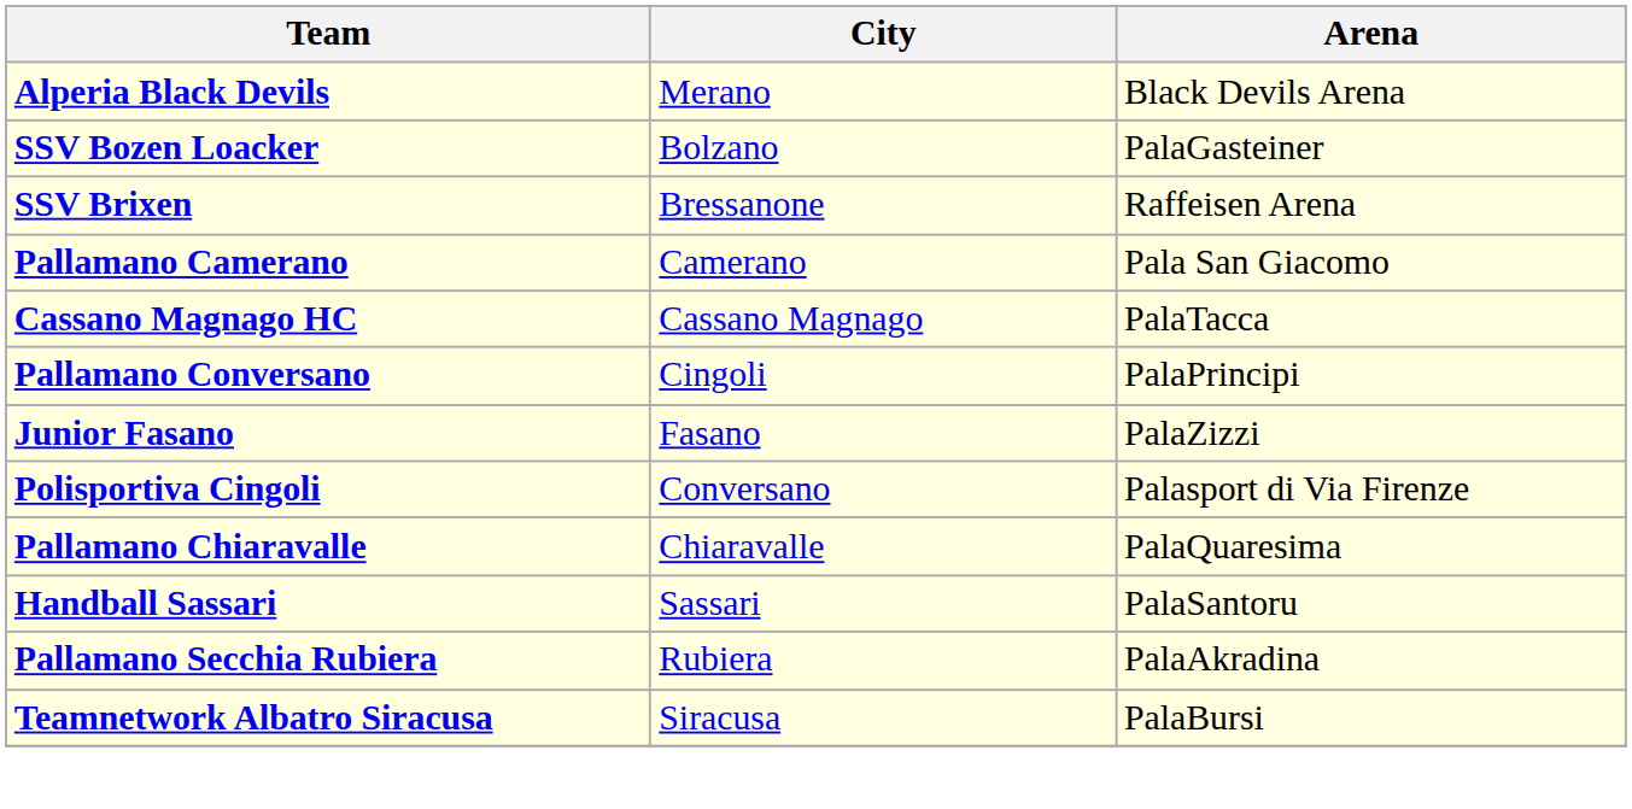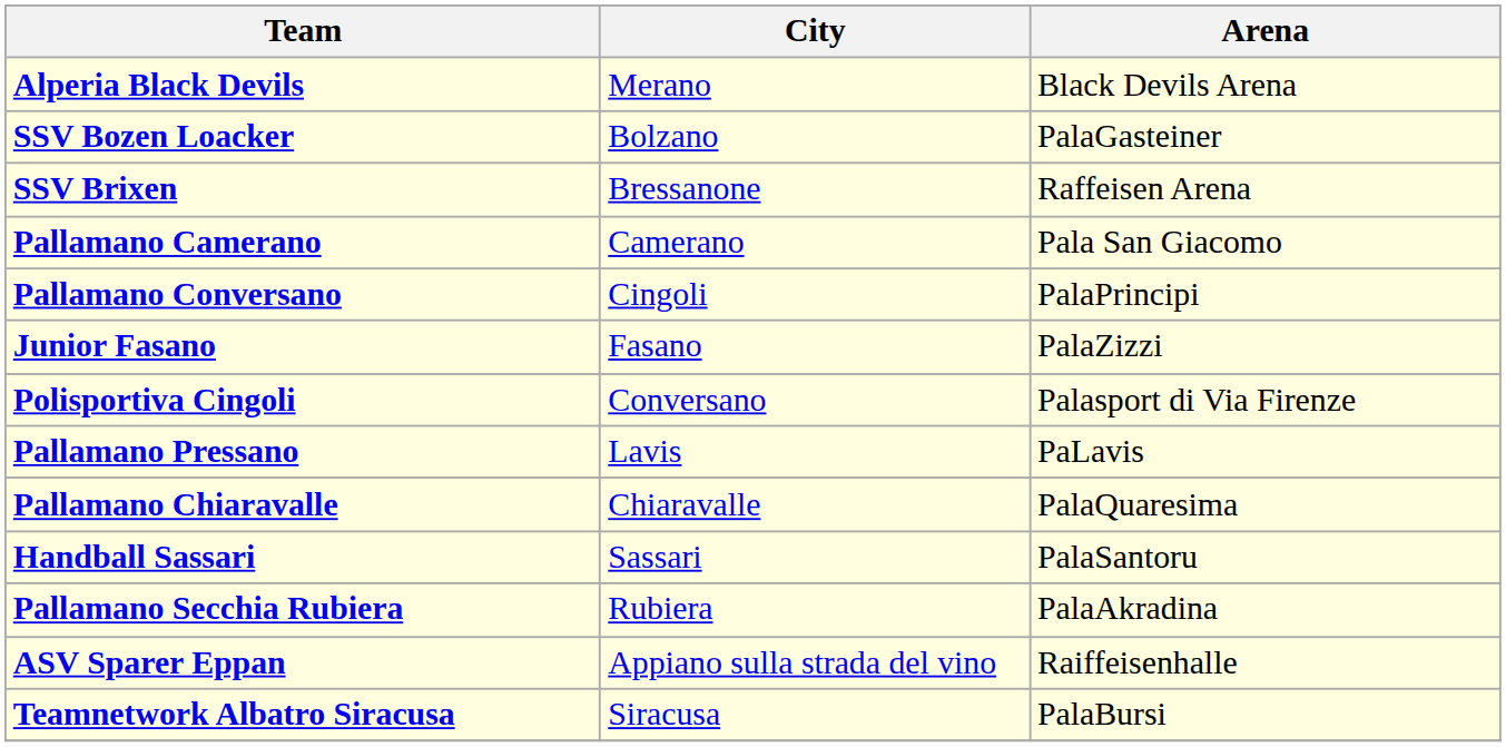 <table class="wikitable sortable">
 <tr align=center>
 <th width=280>Team</th>
 <th width=200>City</th>
 <th width=220>Arena</th>
 </tr>
 <tr bgcolor=ffffe0>
 <td><strong><a href='#'>Alperia Black Devils</a></strong></td>
 <td><a href='#'>Merano</a></td>
 <td>Black Devils Arena</td>
 </tr>
 <tr bgcolor=ffffe0>
 <td><strong><a href='#'>SSV Bozen Loacker</a></strong></td>
 <td><a href='#'>Bolzano</a></td>
 <td>PalaGasteiner</td>
 </tr>
 <tr bgcolor=ffffe0>
 <td><strong><a href='#'>SSV Brixen</a></strong></td>
 <td><a href='#'>Bressanone</a></td>
 <td>Raffeisen Arena</td>
 </tr>
 <tr bgcolor=ffffe0>
 <td><strong><a href='#'>Pallamano Camerano</a></strong></td>
 <td><a href='#'>Camerano</a></td>
 <td>Pala San Giacomo</td>
 </tr>
 <tr bgcolor=ffffe0>
-<td><strong><a href='#'>Cassano Magnago HC</a></strong></td>
-<td><a href='#'>Cassano Magnago</a></td>
-<td>PalaTacca</td>
-</tr>
-<tr bgcolor=ffffe0>
 <td><strong><a href='#'>Pallamano Conversano</a></strong></td>
 <td><a href='#'>Cingoli</a></td>
 <td>PalaPrincipi</td>
 </tr>
 <tr bgcolor=ffffe0>
 <td><strong><a href='#'>Junior Fasano</a></strong></td>
 <td><a href='#'>Fasano</a></td>
 <td>PalaZizzi</td>
 </tr>
 <tr bgcolor=ffffe0>
 <td><strong><a href='#'>Polisportiva Cingoli</a></strong></td>
 <td><a href='#'>Conversano</a></td>
 <td>Palasport di Via Firenze</td>
+</tr>
+<tr bgcolor=ffffe0>
+<td><strong><a href='#'>Pallamano Pressano</a></strong></td>
+<td><a href='#'>Lavis</a></td>
+<td>PaLavis</td>
 </tr>
 <tr bgcolor=ffffe0>
 <td><strong><a href='#'>Pallamano Chiaravalle</a></strong></td>
 <td><a href='#'>Chiaravalle</a></td>
 <td>PalaQuaresima</td>
 </tr>
 <tr bgcolor=ffffe0>
 <td><strong><a href='#'>Handball Sassari</a></strong></td>
 <td><a href='#'>Sassari</a></td>
 <td>PalaSantoru</td>
 </tr>
 <tr bgcolor=ffffe0>
 <td><strong><a href='#'>Pallamano Secchia Rubiera</a></strong></td>
 <td><a href='#'>Rubiera</a></td>
 <td>PalaAkradina</td>
 </tr>
 <tr bgcolor=ffffe0>
+<td><strong><a href='#'>ASV Sparer Eppan</a></strong></td>
+<td><a href='#'>Appiano sulla strada del vino</a></td>
+<td>Raiffeisenhalle</td>
+</tr>
+<tr bgcolor=ffffe0>
 <td><strong><a href='#'>Teamnetwork Albatro Siracusa</a></strong></td>
 <td><a href='#'>Siracusa</a></td>
 <td>PalaBursi</td>
 </tr>
 <tr>
 </tr>
 </table>
